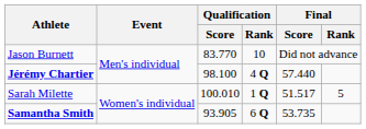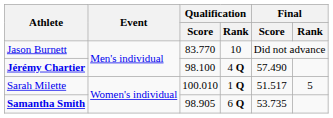 <table class="wikitable" style="font-size:90%">
 <tr>
 <th rowspan="2">Athlete</th>
 <th rowspan="2">Event</th>
 <th colspan="2">Qualification</th>
 <th colspan="2">Final</th>
 </tr>
 <tr>
 <th>Score</th>
 <th>Rank</th>
 <th>Score</th>
 <th>Rank</th>
 </tr>
 <tr align=center>
 <td align=left><a href='#'>Jason Burnett</a></td>
 <td rowspan="2" align=left><a href='#'>Men's individual</a></td>
 <td>83.770</td>
 <td>10</td>
 <td colspan=2>Did not advance</td>
 </tr>
 <tr align=center>
 <td align=left><strong><a href='#'>Jérémy Chartier</a></strong></td>
 <td>98.100</td>
 <td>4 <strong>Q</strong></td>
-<td>57.440</td>
+<td>57.490</td>
 <td></td>
 </tr>
 <tr align=center>
 <td align=left><a href='#'>Sarah Milette</a></td>
 <td rowspan="2" align=left><a href='#'>Women's individual</a></td>
 <td>100.010</td>
 <td>1 <strong>Q</strong></td>
 <td>51.517</td>
 <td>5</td>
 </tr>
 <tr align=center>
 <td align=left><strong><a href='#'>Samantha Smith</a></strong></td>
-<td>93.905</td>
+<td>98.905</td>
 <td>6 <strong>Q</strong></td>
 <td>53.735</td>
 <td></td>
 </tr>
 </table>
